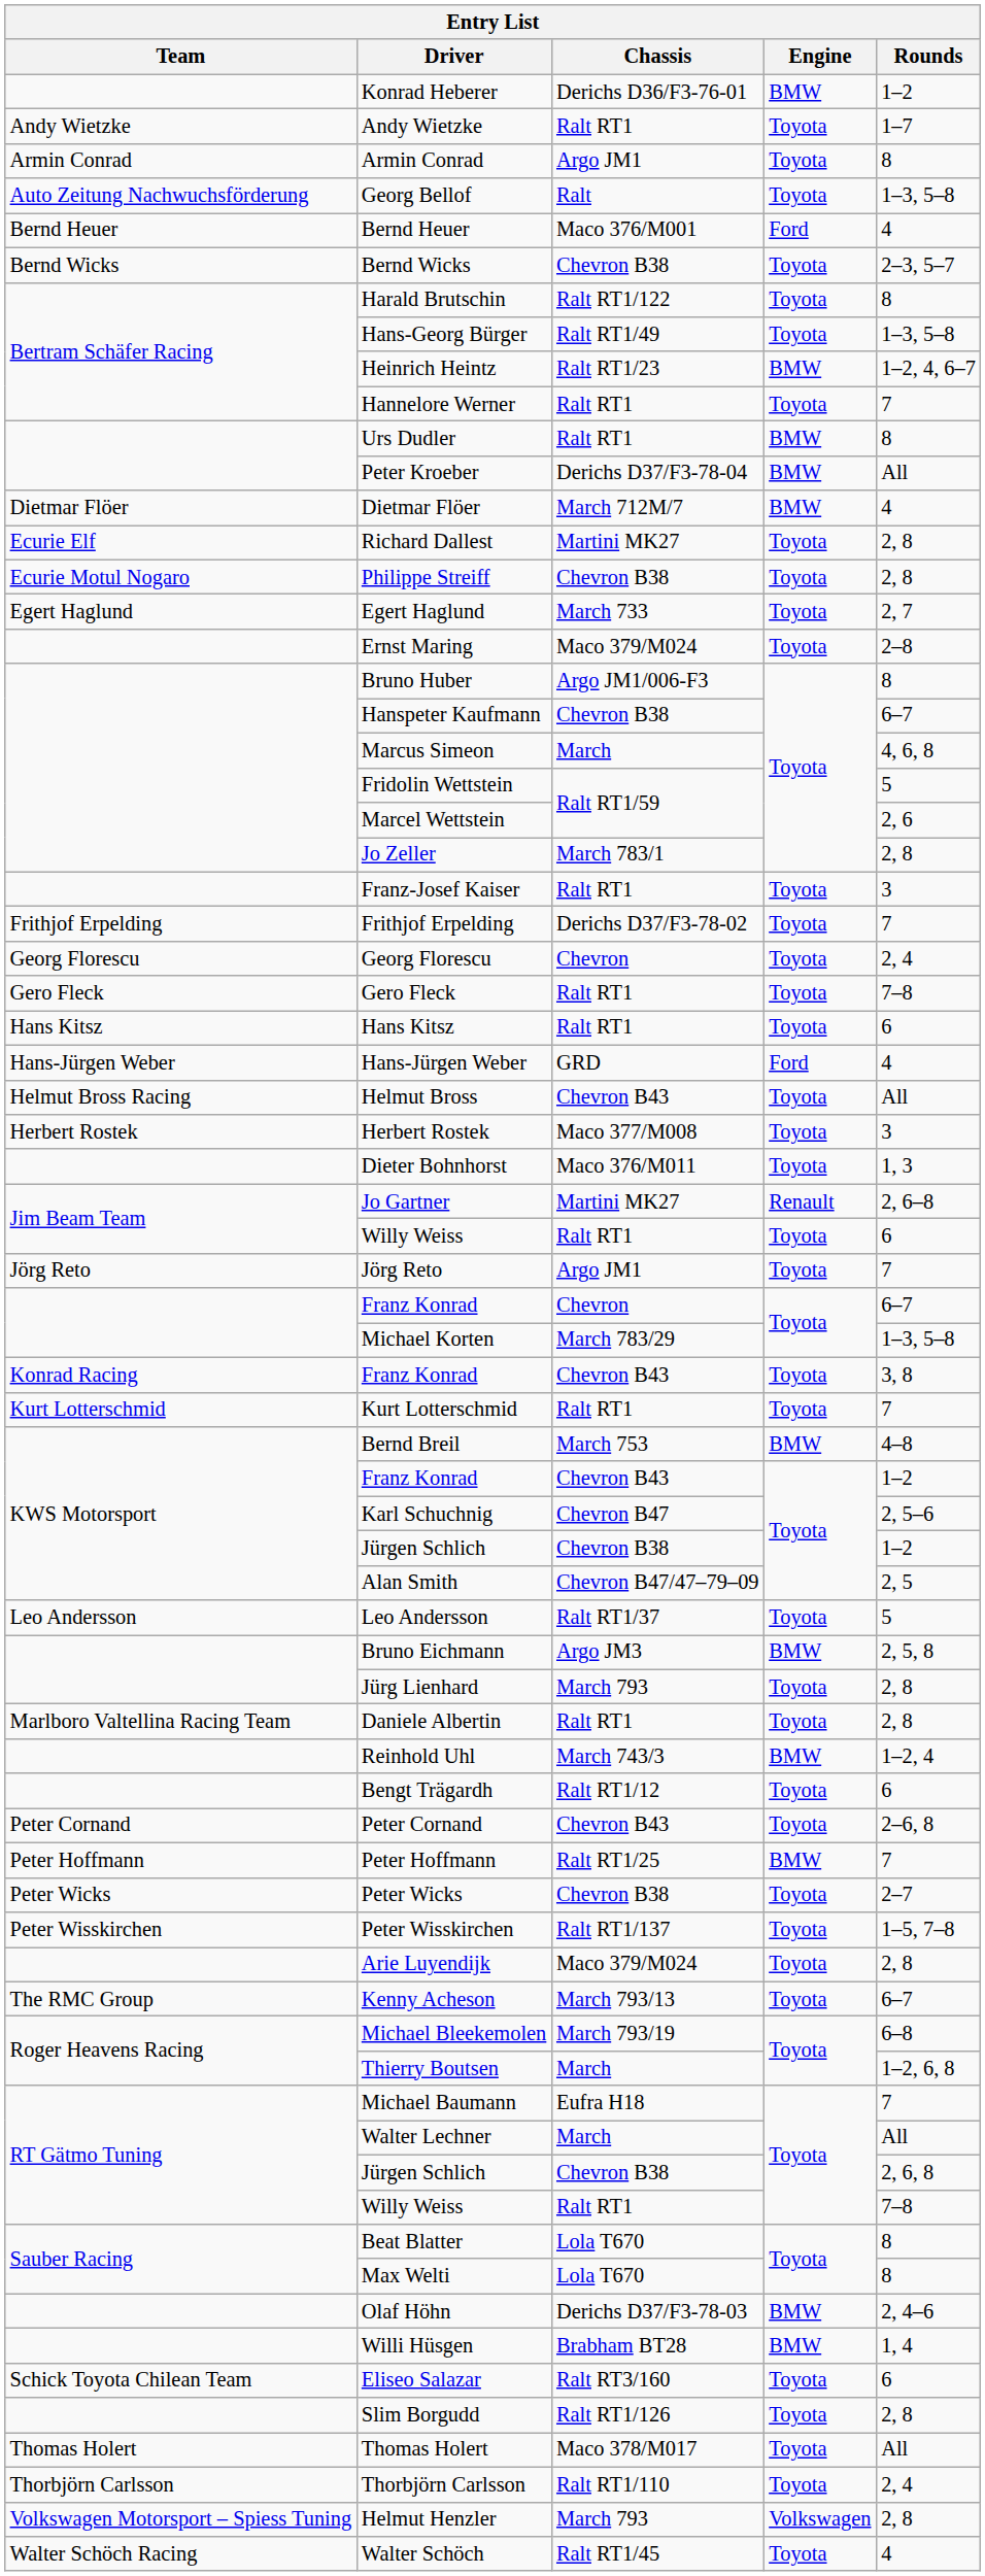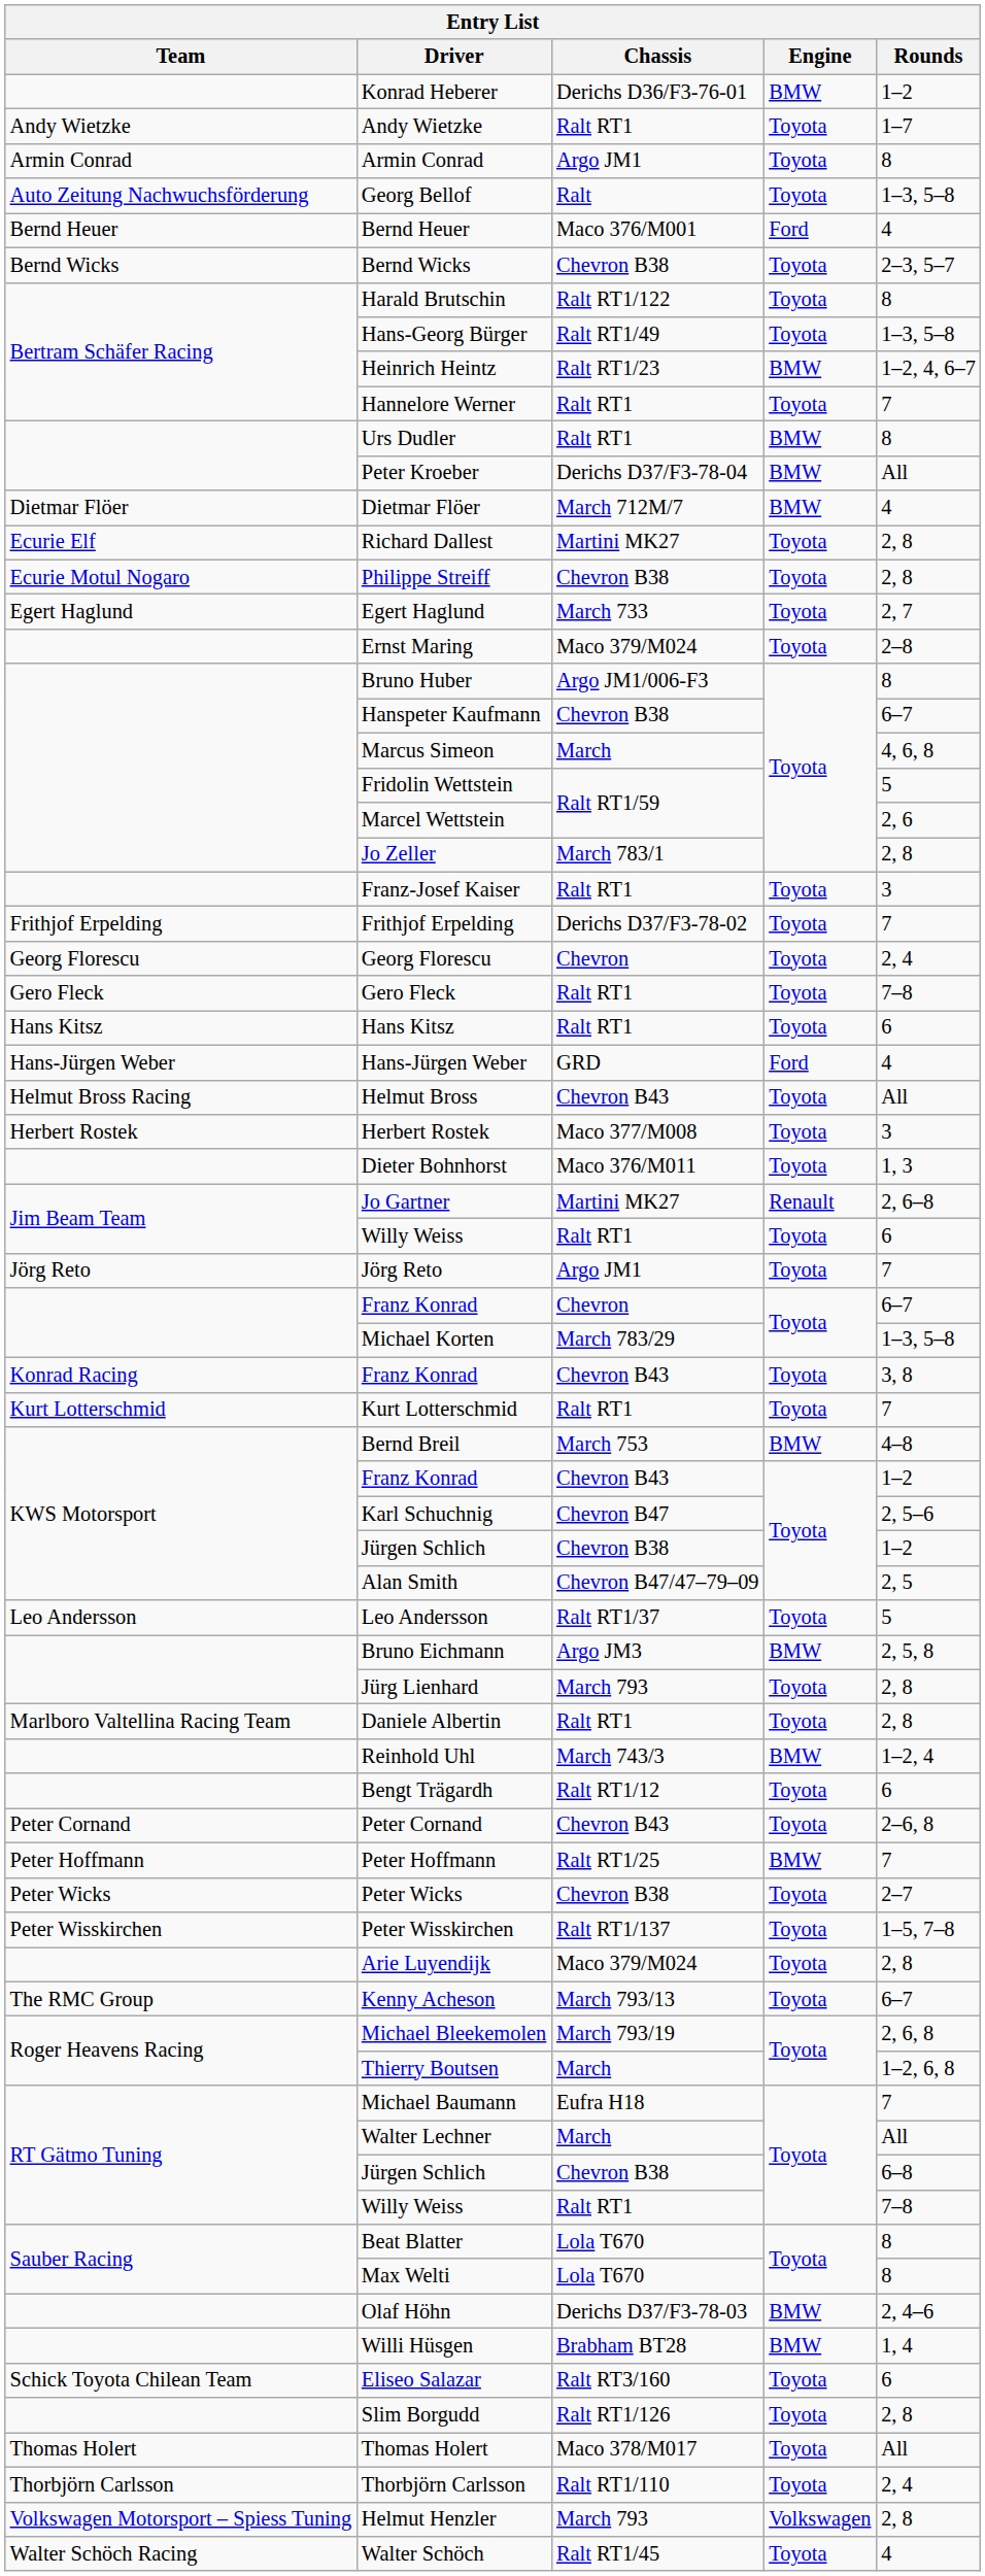 <table class="wikitable" style="font-size: 85%;">
 <tr>
 <th colspan=7>Entry List</th>
 </tr>
 <tr>
 <th>Team</th>
 <th>Driver</th>
 <th>Chassis</th>
 <th>Engine</th>
 <th>Rounds</th>
 </tr>
 <tr>
 <td> </td>
 <td> Konrad Heberer</td>
 <td>Derichs D36/F3-76-01</td>
 <td><a href='#'>BMW</a></td>
 <td>1–2</td>
 </tr>
 <tr>
 <td> Andy Wietzke</td>
 <td> Andy Wietzke</td>
 <td><a href='#'>Ralt</a> RT1</td>
 <td><a href='#'>Toyota</a></td>
 <td>1–7</td>
 </tr>
 <tr>
 <td> Armin Conrad</td>
 <td> Armin Conrad</td>
 <td><a href='#'>Argo</a> JM1</td>
 <td><a href='#'>Toyota</a></td>
 <td>8</td>
 </tr>
 <tr>
 <td> <a href='#'>Auto Zeitung Nachwuchsförderung</a></td>
 <td> Georg Bellof</td>
 <td><a href='#'>Ralt</a> </td>
 <td><a href='#'>Toyota</a></td>
 <td>1–3, 5–8</td>
 </tr>
 <tr>
 <td> Bernd Heuer</td>
 <td> Bernd Heuer</td>
 <td>Maco 376/M001</td>
 <td><a href='#'>Ford</a></td>
 <td>4</td>
 </tr>
 <tr>
 <td> Bernd Wicks</td>
 <td> Bernd Wicks</td>
 <td><a href='#'>Chevron</a> B38</td>
 <td><a href='#'>Toyota</a></td>
 <td>2–3, 5–7</td>
 </tr>
 <tr>
 <td rowspan=4> <a href='#'>Bertram Schäfer Racing</a></td>
 <td> Harald Brutschin</td>
 <td><a href='#'>Ralt</a> RT1/122</td>
 <td><a href='#'>Toyota</a></td>
 <td>8</td>
 </tr>
 <tr>
 <td> Hans-Georg Bürger</td>
 <td><a href='#'>Ralt</a> RT1/49</td>
 <td><a href='#'>Toyota</a></td>
 <td>1–3, 5–8</td>
 </tr>
 <tr>
 <td> Heinrich Heintz</td>
 <td><a href='#'>Ralt</a> RT1/23</td>
 <td><a href='#'>BMW</a></td>
 <td>1–2, 4, 6–7</td>
 </tr>
 <tr>
 <td> Hannelore Werner</td>
 <td><a href='#'>Ralt</a> RT1</td>
 <td><a href='#'>Toyota</a></td>
 <td>7</td>
 </tr>
 <tr>
 <td rowspan=2> </td>
 <td> Urs Dudler</td>
 <td><a href='#'>Ralt</a> RT1</td>
 <td><a href='#'>BMW</a></td>
 <td>8</td>
 </tr>
 <tr>
 <td> Peter Kroeber</td>
 <td>Derichs D37/F3-78-04</td>
 <td><a href='#'>BMW</a></td>
 <td>All</td>
 </tr>
 <tr>
 <td> Dietmar Flöer</td>
 <td> Dietmar Flöer</td>
 <td><a href='#'>March</a> 712M/7</td>
 <td><a href='#'>BMW</a></td>
 <td>4</td>
 </tr>
 <tr>
 <td> <a href='#'>Ecurie Elf</a></td>
 <td> Richard Dallest</td>
 <td><a href='#'>Martini</a> MK27</td>
 <td><a href='#'>Toyota</a></td>
 <td>2, 8</td>
 </tr>
 <tr>
 <td> <a href='#'>Ecurie Motul Nogaro</a></td>
 <td> <a href='#'>Philippe Streiff</a></td>
 <td><a href='#'>Chevron</a> B38</td>
 <td><a href='#'>Toyota</a></td>
 <td>2, 8</td>
 </tr>
 <tr>
 <td> Egert Haglund</td>
 <td> Egert Haglund</td>
 <td><a href='#'>March</a> 733</td>
 <td><a href='#'>Toyota</a></td>
 <td>2, 7</td>
 </tr>
 <tr>
 <td> </td>
 <td> Ernst Maring</td>
 <td>Maco 379/M024</td>
 <td><a href='#'>Toyota</a></td>
 <td>2–8</td>
 </tr>
 <tr>
 <td rowspan=6> </td>
 <td> Bruno Huber</td>
 <td><a href='#'>Argo</a> JM1/006-F3</td>
 <td rowspan=6><a href='#'>Toyota</a></td>
 <td>8</td>
 </tr>
 <tr>
 <td> Hanspeter Kaufmann</td>
 <td><a href='#'>Chevron</a> B38</td>
 <td>6–7</td>
 </tr>
 <tr>
 <td> Marcus Simeon</td>
 <td><a href='#'>March</a> </td>
 <td>4, 6, 8</td>
 </tr>
 <tr>
 <td> Fridolin Wettstein</td>
 <td rowspan=2><a href='#'>Ralt</a> RT1/59</td>
 <td>5</td>
 </tr>
 <tr>
 <td> Marcel Wettstein</td>
 <td>2, 6</td>
 </tr>
 <tr>
 <td> <a href='#'>Jo Zeller</a></td>
 <td><a href='#'>March</a> 783/1</td>
 <td>2, 8</td>
 </tr>
 <tr>
 <td> </td>
 <td> Franz-Josef Kaiser</td>
 <td><a href='#'>Ralt</a> RT1</td>
 <td><a href='#'>Toyota</a></td>
 <td>3</td>
 </tr>
 <tr>
 <td> Frithjof Erpelding</td>
 <td> Frithjof Erpelding</td>
 <td>Derichs D37/F3-78-02</td>
 <td><a href='#'>Toyota</a></td>
 <td>7</td>
 </tr>
 <tr>
 <td> Georg Florescu</td>
 <td> Georg Florescu</td>
 <td><a href='#'>Chevron</a></td>
 <td><a href='#'>Toyota</a></td>
 <td>2, 4</td>
 </tr>
 <tr>
 <td> Gero Fleck</td>
 <td> Gero Fleck</td>
 <td><a href='#'>Ralt</a> RT1</td>
 <td><a href='#'>Toyota</a></td>
 <td>7–8</td>
 </tr>
 <tr>
 <td> Hans Kitsz</td>
 <td> Hans Kitsz</td>
 <td><a href='#'>Ralt</a> RT1</td>
 <td><a href='#'>Toyota</a></td>
 <td>6</td>
 </tr>
 <tr>
 <td> Hans-Jürgen Weber</td>
 <td> Hans-Jürgen Weber</td>
 <td>GRD</td>
 <td><a href='#'>Ford</a></td>
 <td>4</td>
 </tr>
 <tr>
 <td> Helmut Bross Racing</td>
 <td> Helmut Bross</td>
 <td><a href='#'>Chevron</a> B43</td>
 <td><a href='#'>Toyota</a></td>
 <td>All</td>
 </tr>
 <tr>
 <td> Herbert Rostek</td>
 <td> Herbert Rostek</td>
 <td>Maco 377/M008</td>
 <td><a href='#'>Toyota</a></td>
 <td>3</td>
 </tr>
 <tr>
 <td> </td>
 <td> Dieter Bohnhorst</td>
 <td>Maco 376/M011</td>
 <td><a href='#'>Toyota</a></td>
 <td>1, 3</td>
 </tr>
 <tr>
 <td rowspan=2> <a href='#'>Jim Beam Team</a></td>
 <td> <a href='#'>Jo Gartner</a></td>
 <td><a href='#'>Martini</a> MK27</td>
 <td><a href='#'>Renault</a></td>
 <td>2, 6–8</td>
 </tr>
 <tr>
 <td> Willy Weiss</td>
 <td><a href='#'>Ralt</a> RT1</td>
 <td><a href='#'>Toyota</a></td>
 <td>6</td>
 </tr>
 <tr>
 <td> Jörg Reto</td>
 <td> Jörg Reto</td>
 <td><a href='#'>Argo</a> JM1</td>
 <td><a href='#'>Toyota</a></td>
 <td>7</td>
 </tr>
 <tr>
 <td rowspan=2> </td>
 <td> <a href='#'>Franz Konrad</a></td>
 <td><a href='#'>Chevron</a> </td>
 <td rowspan=2><a href='#'>Toyota</a></td>
 <td>6–7</td>
 </tr>
 <tr>
 <td> Michael Korten</td>
 <td><a href='#'>March</a> 783/29</td>
 <td>1–3, 5–8</td>
 </tr>
 <tr>
 <td> <a href='#'>Konrad Racing</a></td>
 <td> <a href='#'>Franz Konrad</a></td>
 <td><a href='#'>Chevron</a> B43</td>
 <td><a href='#'>Toyota</a></td>
 <td>3, 8</td>
 </tr>
 <tr>
 <td> <a href='#'>Kurt Lotterschmid</a></td>
 <td> Kurt Lotterschmid</td>
 <td><a href='#'>Ralt</a> RT1</td>
 <td><a href='#'>Toyota</a></td>
 <td>7</td>
 </tr>
 <tr>
 <td rowspan=5> KWS Motorsport</td>
 <td> Bernd Breil</td>
 <td><a href='#'>March</a> 753</td>
 <td><a href='#'>BMW</a></td>
 <td>4–8</td>
 </tr>
 <tr>
 <td> <a href='#'>Franz Konrad</a></td>
 <td><a href='#'>Chevron</a> B43</td>
 <td rowspan=4><a href='#'>Toyota</a></td>
 <td>1–2</td>
 </tr>
 <tr>
 <td> Karl Schuchnig</td>
 <td><a href='#'>Chevron</a> B47</td>
 <td>2, 5–6</td>
 </tr>
 <tr>
 <td> Jürgen Schlich</td>
 <td><a href='#'>Chevron</a> B38</td>
 <td>1–2</td>
 </tr>
 <tr>
 <td> Alan Smith</td>
 <td><a href='#'>Chevron</a> B47/47–79–09</td>
 <td>2, 5</td>
 </tr>
 <tr>
 <td> Leo Andersson</td>
 <td> Leo Andersson</td>
 <td><a href='#'>Ralt</a> RT1/37</td>
 <td><a href='#'>Toyota</a></td>
 <td>5</td>
 </tr>
 <tr>
 <td rowspan=2> </td>
 <td> Bruno Eichmann</td>
 <td><a href='#'>Argo</a> JM3</td>
 <td><a href='#'>BMW</a></td>
 <td>2, 5, 8</td>
 </tr>
 <tr>
 <td> Jürg Lienhard</td>
 <td><a href='#'>March</a> 793</td>
 <td><a href='#'>Toyota</a></td>
 <td>2, 8</td>
 </tr>
 <tr>
 <td> Marlboro Valtellina Racing Team</td>
 <td> Daniele Albertin</td>
 <td><a href='#'>Ralt</a> RT1</td>
 <td><a href='#'>Toyota</a></td>
 <td>2, 8</td>
 </tr>
 <tr>
 <td> </td>
 <td> Reinhold Uhl</td>
 <td><a href='#'>March</a> 743/3</td>
 <td><a href='#'>BMW</a></td>
 <td>1–2, 4</td>
 </tr>
 <tr>
 <td> </td>
 <td> Bengt Trägardh</td>
 <td><a href='#'>Ralt</a> RT1/12</td>
 <td><a href='#'>Toyota</a></td>
 <td>6</td>
 </tr>
 <tr>
 <td> Peter Cornand</td>
 <td> Peter Cornand</td>
 <td><a href='#'>Chevron</a> B43</td>
 <td><a href='#'>Toyota</a></td>
 <td>2–6, 8</td>
 </tr>
 <tr>
 <td> Peter Hoffmann</td>
 <td> Peter Hoffmann</td>
 <td><a href='#'>Ralt</a> RT1/25</td>
 <td><a href='#'>BMW</a></td>
 <td>7</td>
 </tr>
 <tr>
 <td> Peter Wicks</td>
 <td> Peter Wicks</td>
 <td><a href='#'>Chevron</a> B38</td>
 <td><a href='#'>Toyota</a></td>
 <td>2–7</td>
 </tr>
 <tr>
 <td> Peter Wisskirchen</td>
 <td> Peter Wisskirchen</td>
 <td><a href='#'>Ralt</a> RT1/137</td>
 <td><a href='#'>Toyota</a></td>
 <td>1–5, 7–8</td>
 </tr>
 <tr>
 <td> </td>
 <td> <a href='#'>Arie Luyendijk</a></td>
 <td>Maco 379/M024</td>
 <td><a href='#'>Toyota</a></td>
 <td>2, 8</td>
 </tr>
 <tr>
 <td> The RMC Group</td>
 <td> <a href='#'>Kenny Acheson</a></td>
 <td><a href='#'>March</a> 793/13</td>
 <td><a href='#'>Toyota</a></td>
 <td>6–7</td>
 </tr>
 <tr>
 <td rowspan=2> Roger Heavens Racing</td>
 <td> <a href='#'>Michael Bleekemolen</a></td>
 <td><a href='#'>March</a> 793/19</td>
 <td rowspan=2><a href='#'>Toyota</a></td>
-<td>6–8</td>
+<td>2, 6, 8</td>
 </tr>
 <tr>
 <td> <a href='#'>Thierry Boutsen</a></td>
 <td><a href='#'>March</a> </td>
 <td>1–2, 6, 8</td>
 </tr>
 <tr>
 <td rowspan=4> <a href='#'>RT Gätmo Tuning</a></td>
 <td> Michael Baumann</td>
 <td>Eufra H18</td>
 <td rowspan=4><a href='#'>Toyota</a></td>
 <td>7</td>
 </tr>
 <tr>
 <td> Walter Lechner</td>
 <td><a href='#'>March</a> </td>
 <td>All</td>
 </tr>
 <tr>
 <td> Jürgen Schlich</td>
 <td><a href='#'>Chevron</a> B38</td>
-<td>2, 6, 8</td>
+<td>6–8</td>
 </tr>
 <tr>
 <td> Willy Weiss</td>
 <td><a href='#'>Ralt</a> RT1</td>
 <td>7–8</td>
 </tr>
 <tr>
 <td rowspan=2> <a href='#'>Sauber Racing</a></td>
 <td> Beat Blatter</td>
 <td><a href='#'>Lola</a> T670</td>
 <td rowspan=2><a href='#'>Toyota</a></td>
 <td>8</td>
 </tr>
 <tr>
 <td> Max Welti</td>
 <td><a href='#'>Lola</a> T670</td>
 <td>8</td>
 </tr>
 <tr>
 <td> </td>
 <td> Olaf Höhn</td>
 <td>Derichs D37/F3-78-03</td>
 <td><a href='#'>BMW</a></td>
 <td>2, 4–6</td>
 </tr>
 <tr>
 <td> </td>
 <td> Willi Hüsgen</td>
 <td><a href='#'>Brabham</a> BT28</td>
 <td><a href='#'>BMW</a></td>
 <td>1, 4</td>
 </tr>
 <tr>
 <td> Schick Toyota Chilean Team</td>
 <td> <a href='#'>Eliseo Salazar</a></td>
 <td><a href='#'>Ralt</a> RT3/160</td>
 <td><a href='#'>Toyota</a></td>
 <td>6</td>
 </tr>
 <tr>
 <td> </td>
 <td> Slim Borgudd</td>
 <td><a href='#'>Ralt</a> RT1/126</td>
 <td><a href='#'>Toyota</a></td>
 <td>2, 8</td>
 </tr>
 <tr>
 <td> Thomas Holert</td>
 <td> Thomas Holert</td>
 <td>Maco 378/M017</td>
 <td><a href='#'>Toyota</a></td>
 <td>All</td>
 </tr>
 <tr>
 <td> Thorbjörn Carlsson</td>
 <td> Thorbjörn Carlsson</td>
 <td><a href='#'>Ralt</a> RT1/110</td>
 <td><a href='#'>Toyota</a></td>
 <td>2, 4</td>
 </tr>
 <tr>
 <td> <a href='#'>Volkswagen Motorsport – Spiess Tuning</a></td>
 <td> Helmut Henzler</td>
 <td><a href='#'>March</a> 793</td>
 <td><a href='#'>Volkswagen</a></td>
 <td>2, 8</td>
 </tr>
 <tr>
 <td> Walter Schöch Racing</td>
 <td> Walter Schöch</td>
 <td><a href='#'>Ralt</a> RT1/45</td>
 <td><a href='#'>Toyota</a></td>
 <td>4</td>
 </tr>
 </table>
